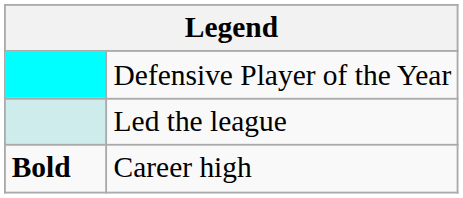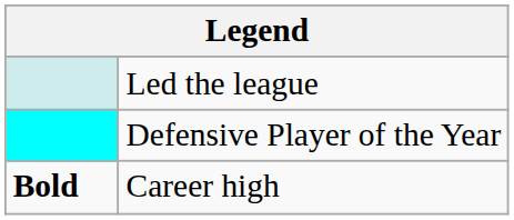 <table class="wikitable">
 <tr>
 <th colspan="2">Legend</th>
+</tr>
+<tr>
+<td style="background:#cfecec; width:3em;"></td>
+<td>Led the league</td>
 </tr>
 <tr>
 <td style="background:#00ffff; width:3em;"></td>
 <td>Defensive Player of the Year</td>
 </tr>
 <tr>
-<td style="background:#cfecec; width:3em;"></td>
-<td>Led the league</td>
-</tr>
-<tr>
 <td><strong>Bold</strong></td>
 <td>Career high</td>
 </tr>
 </table>
